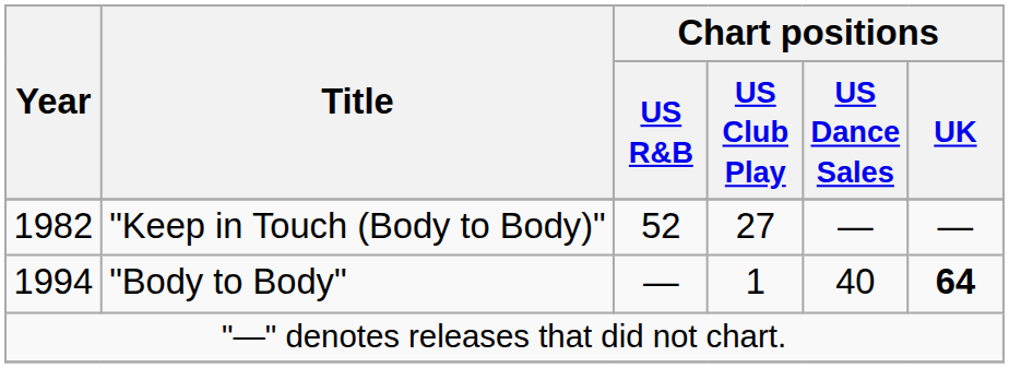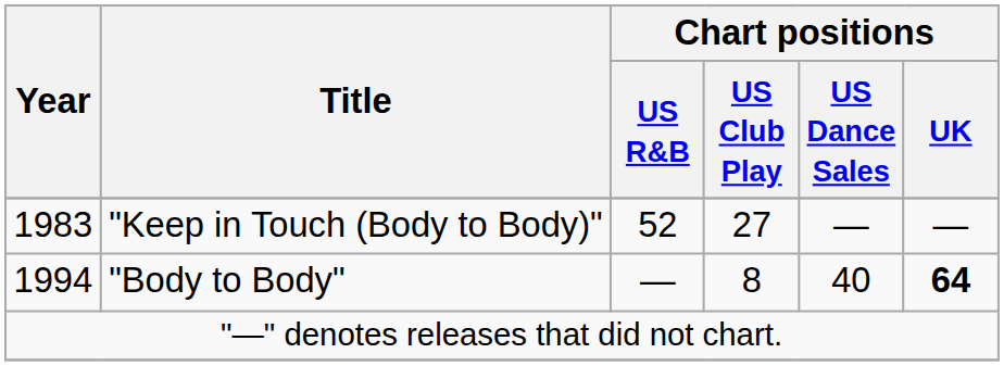 <table class="wikitable" style=text-align:center;>
 <tr>
 <th rowspan="2">Year</th>
 <th rowspan="2">Title</th>
 <th colspan="7">Chart positions</th>
 </tr>
 <tr>
 <th width="35"><small><a href='#'>US R&B</a></small><br></th>
 <th width="35"><small><a href='#'>US Club Play</a></small><br></th>
 <th width="35"><small><a href='#'>US Dance Sales</a></small><br></th>
 <th width="35"><small><a href='#'>UK</a></small><br></th>
 </tr>
 <tr>
 </tr>
 <tr>
-<td>1982</td>
+<td>1983</td>
 <td align="left">"Keep in Touch (Body to Body)"</td>
 <td>52</td>
 <td>27</td>
 <td>—</td>
 <td>—</td>
 </tr>
 <tr>
 <td>1994</td>
 <td align="left">"Body to Body"</td>
 <td>—</td>
-<td>1</td>
+<td>8</td>
 <td>40</td>
 <td><strong>64</strong></td>
 </tr>
 <tr>
 <td align="center" colspan="6" style="font-size:90%">"—" denotes releases that did not chart.</td>
 </tr>
 <tr>
 </tr>
 </table>
